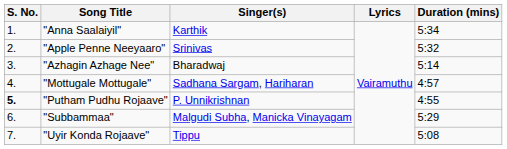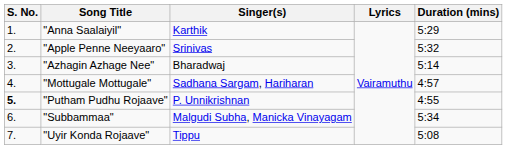 <table class="wikitable">
 <tr>
 <th>S. No.</th>
 <th>Song Title</th>
 <th>Singer(s)</th>
 <th>Lyrics</th>
 <th>Duration (mins)</th>
 </tr>
 <tr>
 <td>1.</td>
 <td>"Anna Saalaiyil"</td>
 <td><a href='#'>Karthik</a></td>
 <td rowspan=7><a href='#'>Vairamuthu</a></td>
-<td>5:34</td>
+<td>5:29</td>
 </tr>
 <tr>
 <td>2.</td>
 <td>"Apple Penne Neeyaaro"</td>
 <td><a href='#'>Srinivas</a></td>
 <td>5:32</td>
 </tr>
 <tr>
 <td>3.</td>
 <td>"Azhagin Azhage Nee"</td>
 <td>Bharadwaj</td>
 <td>5:14</td>
 </tr>
 <tr>
 <td>4.</td>
 <td>"Mottugale Mottugale"</td>
 <td><a href='#'>Sadhana Sargam</a>, <a href='#'>Hariharan</a></td>
 <td>4:57</td>
 </tr>
 <tr>
 <td><strong>5.</strong></td>
 <td>"Putham Pudhu Rojaave"</td>
 <td><a href='#'>P. Unnikrishnan</a></td>
 <td>4:55</td>
 </tr>
 <tr>
 <td>6.</td>
 <td>"Subbammaa"</td>
 <td><a href='#'>Malgudi Subha</a>, <a href='#'>Manicka Vinayagam</a></td>
-<td>5:29</td>
+<td>5:34</td>
 </tr>
 <tr>
 <td>7.</td>
 <td>"Uyir Konda Rojaave"</td>
 <td><a href='#'>Tippu</a></td>
 <td>5:08</td>
 </tr>
 </table>
